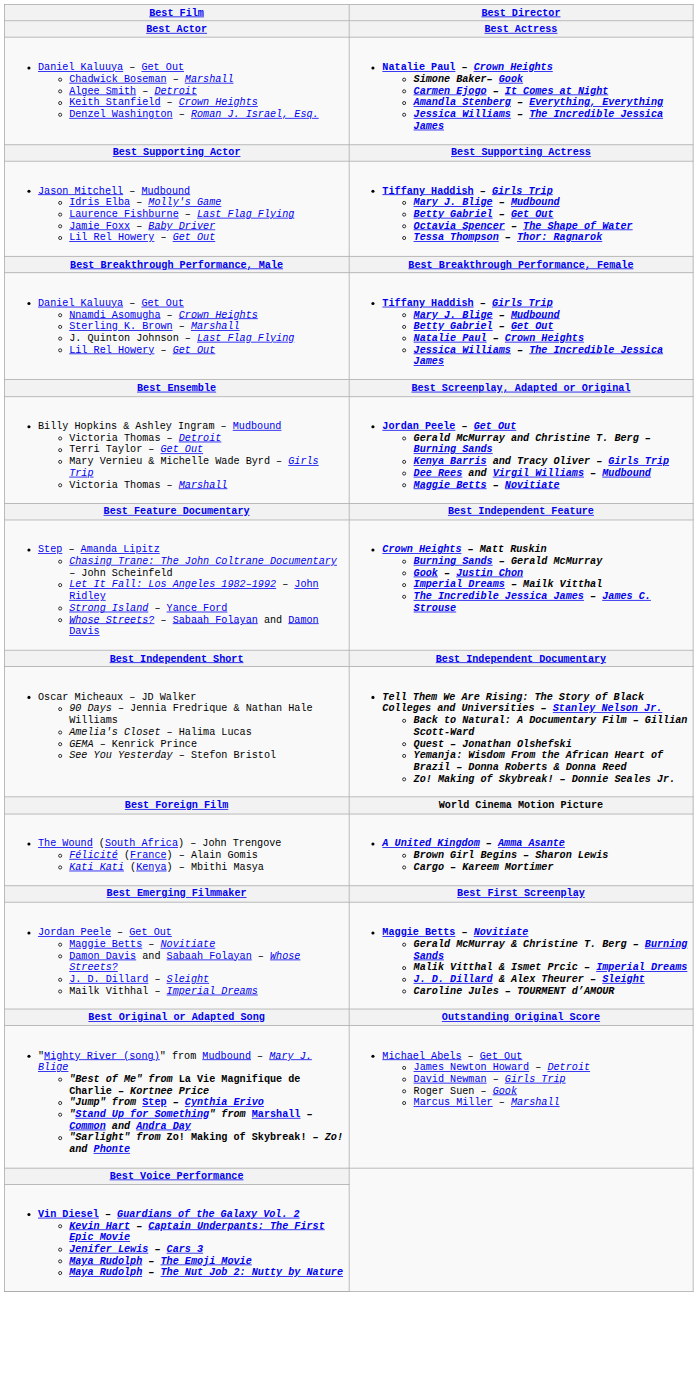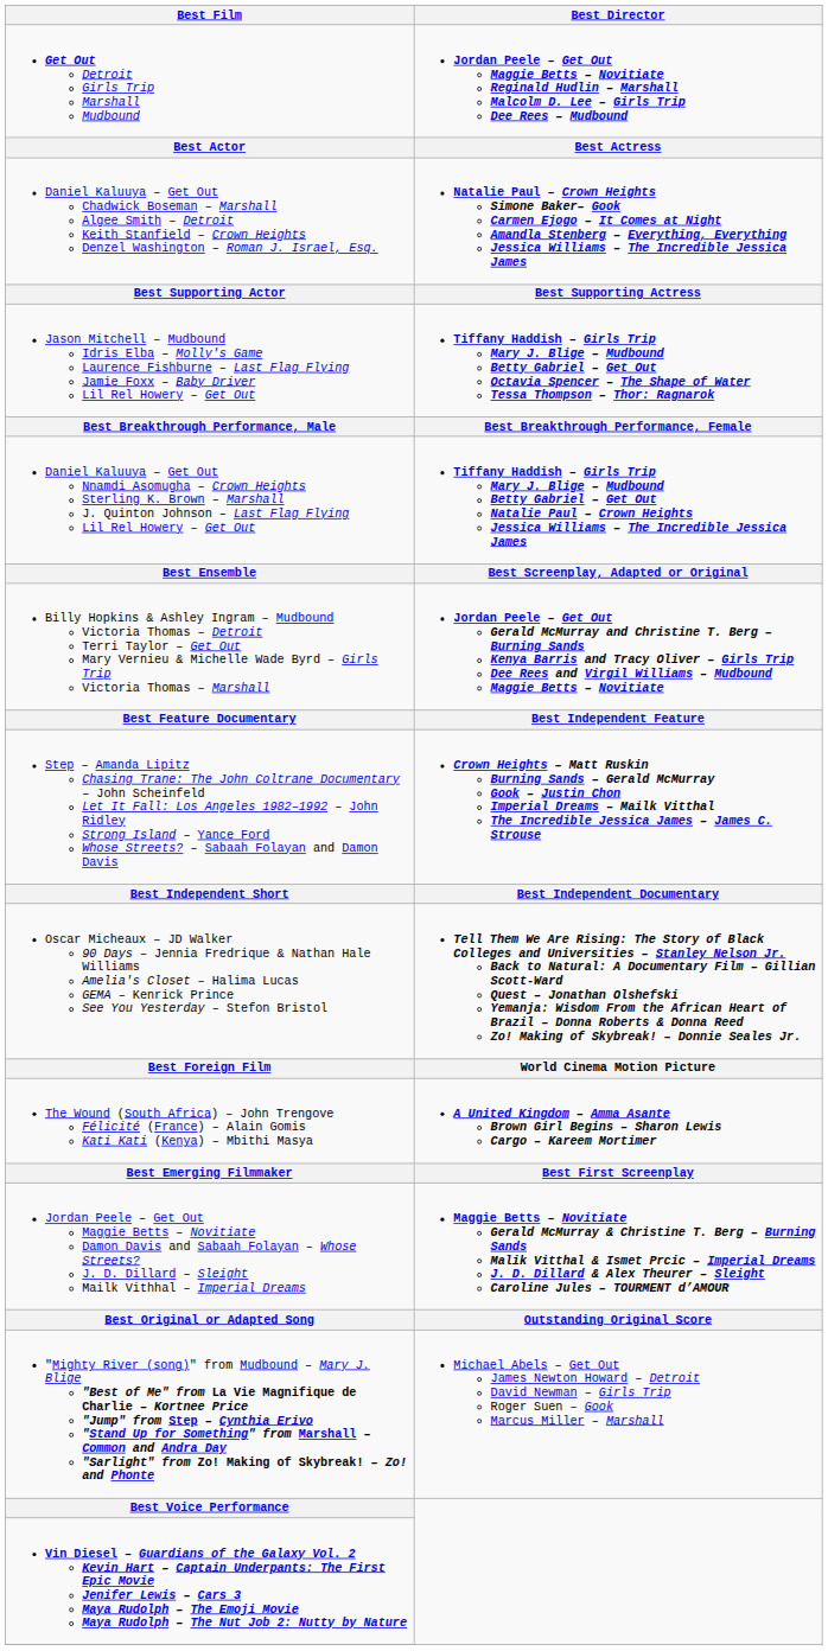 <table class=wikitable width="100%">
 <tr>
 <th width="50%"><a href='#'>Best Film</a></th>
 <th width="50%"><a href='#'>Best Director</a></th>
+</tr>
+<tr>
+<td valign="top"><br><ul><li><strong><em><a href='#'>Get Out</a></em></strong><ul><li><em><a href='#'>Detroit</a></em></li><li><em><a href='#'>Girls Trip</a></em></li><li><em><a href='#'>Marshall</a></em></li><li><em><a href='#'>Mudbound</a></em></li></ul></li></ul></td>
+<td valign="top"><br><ul><li><strong><a href='#'>Jordan Peele</a> – <em><a href='#'>Get Out</a><strong><em><ul><li><a href='#'>Maggie Betts</a> – </em><a href='#'>Novitiate</a><em></li><li><a href='#'>Reginald Hudlin</a> – </em><a href='#'>Marshall</a><em></li><li><a href='#'>Malcolm D. Lee</a> – </em><a href='#'>Girls Trip</a><em></li><li><a href='#'>Dee Rees</a> – </em><a href='#'>Mudbound</a><em></li></ul></li></ul></td>
 </tr>
 <tr>
 <th width="50%"><a href='#'>Best Actor</a></th>
 <th width="50%"><a href='#'>Best Actress</a></th>
 </tr>
 <tr>
 <td valign="top"><br><ul><li></strong><a href='#'>Daniel Kaluuya</a> – </em><a href='#'>Get Out</a></em></strong><ul><li><a href='#'>Chadwick Boseman</a> – <em><a href='#'>Marshall</a></em></li><li><a href='#'>Algee Smith</a> – <em><a href='#'>Detroit</a></em></li><li><a href='#'>Keith Stanfield</a> – <em><a href='#'>Crown Heights</a></em></li><li><a href='#'>Denzel Washington</a> – <em><a href='#'>Roman J. Israel, Esq.</a></em></li></ul></li></ul></td>
 <td valign="top"><br><ul><li><strong><a href='#'>Natalie Paul</a> – <em><a href='#'>Crown Heights</a><strong><em><ul><li>Simone Baker– </em><a href='#'>Gook</a><em></li><li><a href='#'>Carmen Ejogo</a> – </em><a href='#'>It Comes at Night</a><em></li><li><a href='#'>Amandla Stenberg</a> – </em><a href='#'>Everything, Everything</a><em></li><li><a href='#'>Jessica Williams</a> – </em><a href='#'>The Incredible Jessica James</a><em></li></ul></li></ul></td>
 </tr>
 <tr>
 <th width="50%"><a href='#'>Best Supporting Actor</a></th>
 <th width="50%"><a href='#'>Best Supporting Actress</a></th>
 </tr>
 <tr>
 <td valign="top"><br><ul><li></strong><a href='#'>Jason Mitchell</a> – </em><a href='#'>Mudbound</a></em></strong><ul><li><a href='#'>Idris Elba</a> – <em><a href='#'>Molly's Game</a></em></li><li><a href='#'>Laurence Fishburne</a> – <em><a href='#'>Last Flag Flying</a></em></li><li><a href='#'>Jamie Foxx</a> – <em><a href='#'>Baby Driver</a></em></li><li><a href='#'>Lil Rel Howery</a> – <em><a href='#'>Get Out</a></em></li></ul></li></ul></td>
 <td valign="top"><br><ul><li><strong><a href='#'>Tiffany Haddish</a> – <em><a href='#'>Girls Trip</a><strong><em><ul><li><a href='#'>Mary J. Blige</a> – </em><a href='#'>Mudbound</a><em></li><li><a href='#'>Betty Gabriel</a> – </em><a href='#'>Get Out</a><em></li><li><a href='#'>Octavia Spencer</a> – </em><a href='#'>The Shape of Water</a><em></li><li><a href='#'>Tessa Thompson</a> – </em><a href='#'>Thor: Ragnarok</a><em></li></ul></li></ul></td>
 </tr>
 <tr>
 <th width="50%"><a href='#'>Best Breakthrough Performance, Male</a></th>
 <th width="50%"><a href='#'>Best Breakthrough Performance, Female</a></th>
 </tr>
 <tr>
 <td valign="top"><br><ul><li></strong><a href='#'>Daniel Kaluuya</a> – </em><a href='#'>Get Out</a></em></strong><ul><li><a href='#'>Nnamdi Asomugha</a> – <em><a href='#'>Crown Heights</a></em></li><li><a href='#'>Sterling K. Brown</a> – <em><a href='#'>Marshall</a></em></li><li>J. Quinton Johnson – <em><a href='#'>Last Flag Flying</a></em></li><li><a href='#'>Lil Rel Howery</a> – <em><a href='#'>Get Out</a></em></li></ul></li></ul></td>
 <td valign="top"><br><ul><li><strong><a href='#'>Tiffany Haddish</a> – <em><a href='#'>Girls Trip</a><strong><em><ul><li><a href='#'>Mary J. Blige</a> – </em><a href='#'>Mudbound</a><em></li><li><a href='#'>Betty Gabriel</a> – </em><a href='#'>Get Out</a><em></li><li><a href='#'>Natalie Paul</a> – </em><a href='#'>Crown Heights</a><em></li><li><a href='#'>Jessica Williams</a> – </em><a href='#'>The Incredible Jessica James</a><em></li></ul></li></ul></td>
 </tr>
 <tr>
 <th width="50%"><a href='#'>Best Ensemble</a></th>
 <th width="50%"><a href='#'>Best Screenplay, Adapted or Original</a></th>
 </tr>
 <tr>
 <td valign="top"><br><ul><li></strong>Billy Hopkins & Ashley Ingram – </em><a href='#'>Mudbound</a></em></strong><ul><li>Victoria Thomas – <em><a href='#'>Detroit</a></em></li><li>Terri Taylor – <em><a href='#'>Get Out</a></em></li><li>Mary Vernieu & Michelle Wade Byrd – <em><a href='#'>Girls Trip</a></em></li><li>Victoria Thomas – <em><a href='#'>Marshall</a></em></li></ul></li></ul></td>
 <td valign="top"><br><ul><li><strong><a href='#'>Jordan Peele</a> – <em><a href='#'>Get Out</a><strong><em><ul><li>Gerald McMurray and Christine T. Berg – </em><a href='#'>Burning Sands</a><em></li><li><a href='#'>Kenya Barris</a> and Tracy Oliver – </em><a href='#'>Girls Trip</a><em></li><li><a href='#'>Dee Rees</a> and <a href='#'>Virgil Williams</a> – </em><a href='#'>Mudbound</a><em></li><li><a href='#'>Maggie Betts</a> – </em><a href='#'>Novitiate</a><em></li></ul></li></ul></td>
 </tr>
 <tr>
 <th width="50%"><a href='#'>Best Feature Documentary</a></th>
 <th width="50%"><a href='#'>Best Independent Feature</a></th>
 </tr>
 <tr>
 <td valign="top"><br><ul><li></em></strong><a href='#'>Step</a></em> – <a href='#'>Amanda Lipitz</a></strong><ul><li><em><a href='#'>Chasing Trane: The John Coltrane Documentary</a></em> – John Scheinfeld</li><li><em><a href='#'>Let It Fall: Los Angeles 1982–1992</a></em> – <a href='#'>John Ridley</a></li><li><em><a href='#'>Strong Island</a></em> – <a href='#'>Yance Ford</a></li><li><em><a href='#'>Whose Streets?</a></em> – <a href='#'>Sabaah Folayan</a> and <a href='#'>Damon Davis</a></li></ul></li></ul></td>
 <td valign="top"><br><ul><li><strong><em><a href='#'>Crown Heights</a><em> – Matt Ruskin<strong><ul><li></em><a href='#'>Burning Sands</a><em> – Gerald McMurray</li><li></em><a href='#'>Gook</a><em> – <a href='#'>Justin Chon</a></li><li></em><a href='#'>Imperial Dreams</a><em> – Mailk Vitthal</li><li></em><a href='#'>The Incredible Jessica James</a><em> – <a href='#'>James C. Strouse</a></li></ul></li></ul></td>
 </tr>
 <tr>
 <th width="50%"><a href='#'>Best Independent Short</a></th>
 <th width="50%"><a href='#'>Best Independent Documentary</a></th>
 </tr>
 <tr>
 <td valign="top"><br><ul><li></em></strong>Oscar Micheaux</em> – JD Walker</strong><ul><li><em>90 Days</em> – Jennia Fredrique & Nathan Hale Williams</li><li><em>Amelia's Closet</em> – Halima Lucas</li><li><em>GEMA</em> – Kenrick Prince</li><li><em>See You Yesterday</em> – Stefon Bristol</li></ul></li></ul></td>
 <td valign="top"><br><ul><li><strong><em>Tell Them We Are Rising: The Story of Black Colleges and Universities<em> – <a href='#'>Stanley Nelson Jr.</a><strong><ul><li></em>Back to Natural: A Documentary Film<em> – Gillian Scott-Ward</li><li></em>Quest<em> – Jonathan Olshefski</li><li></em>Yemanja: Wisdom From the African Heart of Brazil<em> – Donna Roberts & Donna Reed</li><li></em>Zo! Making of Skybreak!<em> – Donnie Seales Jr.</li></ul></li></ul></td>
 </tr>
 <tr>
 <th width="50%"><a href='#'>Best Foreign Film</a></th>
 <th width="50%">World Cinema Motion Picture</th>
 </tr>
 <tr>
 <td valign="top"><br><ul><li></em></strong><a href='#'>The Wound</a></em> (<a href='#'>South Africa</a>) – John Trengove</strong><ul><li><em><a href='#'>Félicité</a></em> (<a href='#'>France</a>) – Alain Gomis</li><li><em><a href='#'>Kati Kati</a></em> (<a href='#'>Kenya</a>) – Mbithi Masya</li></ul></li></ul></td>
 <td valign="top"><br><ul><li><strong><em><a href='#'>A United Kingdom</a><em> – <a href='#'>Amma Asante</a><strong><ul><li></em>Brown Girl Begins<em> – Sharon Lewis</li><li></em>Cargo<em> – Kareem Mortimer</li></ul></li></ul></td>
 </tr>
 <tr>
 <th width="50%"><a href='#'>Best Emerging Filmmaker</a></th>
 <th width="50%"><a href='#'>Best First Screenplay</a></th>
 </tr>
 <tr>
 <td valign="top"><br><ul><li></strong><a href='#'>Jordan Peele</a> – </em><a href='#'>Get Out</a></em></strong><ul><li><a href='#'>Maggie Betts</a>  – <em><a href='#'>Novitiate</a></em></li><li><a href='#'>Damon Davis</a> and <a href='#'>Sabaah Folayan</a>  – <em><a href='#'>Whose Streets?</a></em></li><li><a href='#'>J. D. Dillard</a> – <em><a href='#'>Sleight</a></em></li><li>Mailk Vithhal – <em><a href='#'>Imperial Dreams</a></em></li></ul></li></ul></td>
 <td valign="top"><br><ul><li><strong><a href='#'>Maggie Betts</a>  – <em><a href='#'>Novitiate</a><strong><em><ul><li>Gerald McMurray & Christine T. Berg – </em><a href='#'>Burning Sands</a><em></li><li>Malik Vitthal & Ismet Prcic – </em><a href='#'>Imperial Dreams</a><em></li><li><a href='#'>J. D. Dillard</a> & Alex Theurer – </em><a href='#'>Sleight</a><em></li><li>Caroline Jules – </em>TOURMENT d’AMOUR<em></li></ul></li></ul></td>
 </tr>
 <tr>
 <th width="50%"><a href='#'>Best Original or Adapted Song</a></th>
 <th width="50%"><a href='#'>Outstanding Original Score</a></th>
 </tr>
 <tr>
 <td valign="top"><br><ul><li></strong>"<a href='#'>Mighty River (song)</a>" from </em><a href='#'>Mudbound</a><em> – <a href='#'>Mary J. Blige</a><strong><ul><li>"Best of Me" from </em>La Vie Magnifique de Charlie<em> – Kortnee Price</li><li>"Jump" from </em><a href='#'>Step</a><em> – <a href='#'>Cynthia Erivo</a></li><li>"<a href='#'>Stand Up for Something</a>" from </em><a href='#'>Marshall</a><em> – <a href='#'>Common</a> and <a href='#'>Andra Day</a></li><li>"Sarlight" from </em>Zo! Making of Skybreak!<em> – Zo! and <a href='#'>Phonte</a></li></ul></li></ul></td>
 <td valign="top"><br><ul><li></strong><a href='#'>Michael Abels</a> – </em><a href='#'>Get Out</a></em></strong><ul><li><a href='#'>James Newton Howard</a> – <em><a href='#'>Detroit</a></em></li><li><a href='#'>David Newman</a> – <em><a href='#'>Girls Trip</a></em></li><li>Roger Suen – <em><a href='#'>Gook</a></em></li><li><a href='#'>Marcus Miller</a> – <em><a href='#'>Marshall</a></em></li></ul></li></ul></td>
 </tr>
 <tr>
 <th width="50%"><a href='#'>Best Voice Performance</a></th>
 </tr>
 <tr>
 <td valign="top"><br><ul><li><strong><a href='#'>Vin Diesel</a> – <em><a href='#'>Guardians of the Galaxy Vol. 2</a><strong><em><ul><li><a href='#'>Kevin Hart</a> – </em><a href='#'>Captain Underpants: The First Epic Movie</a><em></li><li><a href='#'>Jenifer Lewis</a> – </em><a href='#'>Cars 3</a><em></li><li><a href='#'>Maya Rudolph</a> – </em><a href='#'>The Emoji Movie</a><em></li><li><a href='#'>Maya Rudolph</a> – </em><a href='#'>The Nut Job 2: Nutty by Nature</a><em></li></ul></li></ul></td>
 </tr>
 <tr>
 </tr>
 </table>
